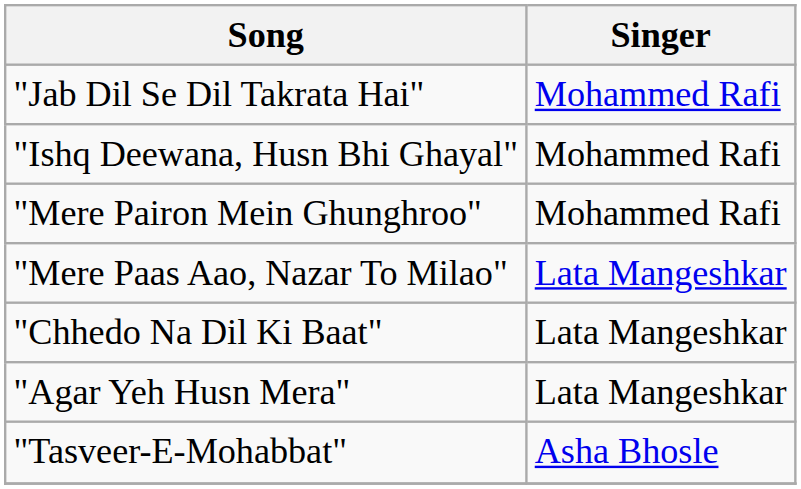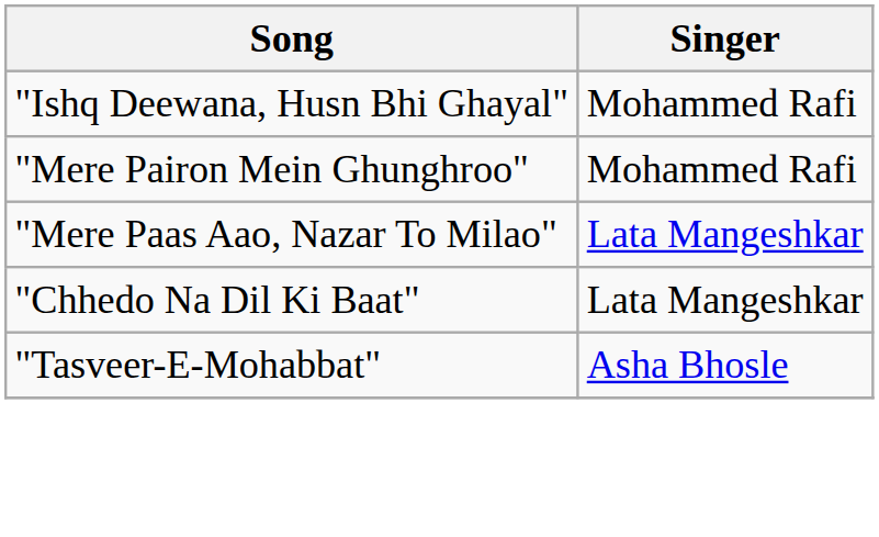 <table class="wikitable" style="font-size:95%">
 <tr>
 <th>Song</th>
 <th>Singer</th>
-</tr>
-<tr>
-<td>"Jab Dil Se Dil Takrata Hai"</td>
-<td><a href='#'>Mohammed Rafi</a></td>
 </tr>
 <tr>
 <td>"Ishq Deewana, Husn Bhi Ghayal"</td>
 <td>Mohammed Rafi</td>
 </tr>
 <tr>
 <td>"Mere Pairon Mein Ghunghroo"</td>
 <td>Mohammed Rafi</td>
 </tr>
 <tr>
 <td>"Mere Paas Aao, Nazar To Milao"</td>
 <td><a href='#'>Lata Mangeshkar</a></td>
 </tr>
 <tr>
 <td>"Chhedo Na Dil Ki Baat"</td>
 <td>Lata Mangeshkar</td>
 </tr>
 <tr>
-<td>"Agar Yeh Husn Mera"</td>
-<td>Lata Mangeshkar</td>
-</tr>
-<tr>
 <td>"Tasveer-E-Mohabbat"</td>
 <td><a href='#'>Asha Bhosle</a></td>
 </tr>
 <tr>
 </tr>
 </table>
